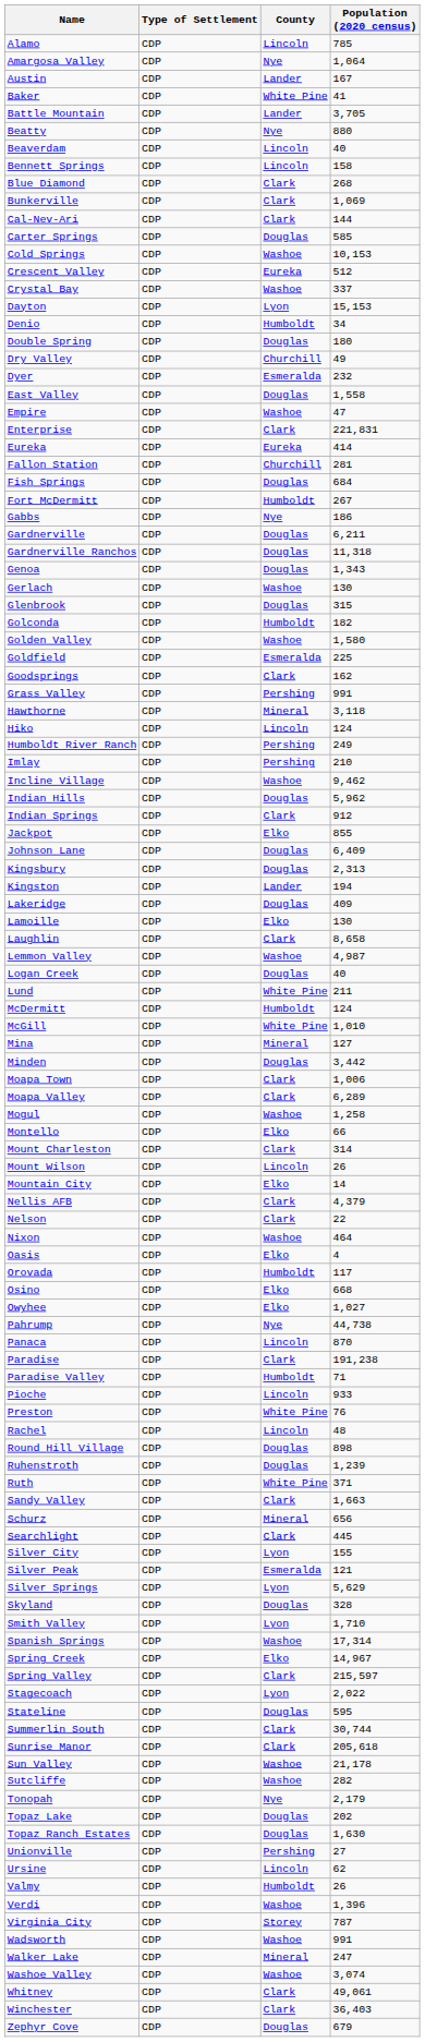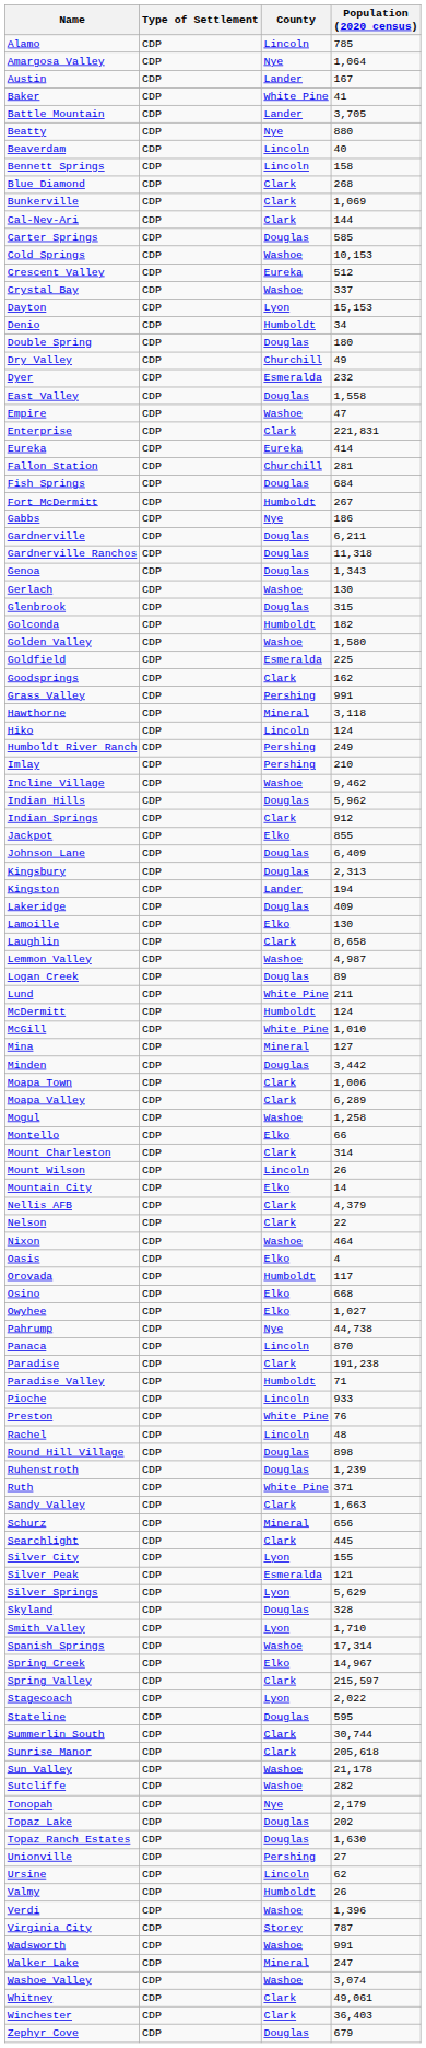 <table class="wikitable sortable">
 <tr>
 <th>Name</th>
 <th>Type of Settlement</th>
 <th>County</th>
 <th>Population<br>(<a href='#'>2020 census</a>)</th>
 </tr>
 <tr>
 <td><a href='#'>Alamo</a></td>
 <td>CDP</td>
 <td><a href='#'>Lincoln</a></td>
 <td>785</td>
 </tr>
 <tr>
 <td><a href='#'>Amargosa Valley</a></td>
 <td>CDP</td>
 <td><a href='#'>Nye</a></td>
 <td>1,064</td>
 </tr>
 <tr>
 <td><a href='#'>Austin</a></td>
 <td>CDP</td>
 <td><a href='#'>Lander</a></td>
 <td>167</td>
 </tr>
 <tr>
 <td><a href='#'>Baker</a></td>
 <td>CDP</td>
 <td><a href='#'>White Pine</a></td>
 <td>41</td>
 </tr>
 <tr>
 <td><a href='#'>Battle Mountain</a></td>
 <td>CDP</td>
 <td><a href='#'>Lander</a></td>
 <td>3,705</td>
 </tr>
 <tr>
 <td><a href='#'>Beatty</a></td>
 <td>CDP</td>
 <td><a href='#'>Nye</a></td>
 <td>880</td>
 </tr>
 <tr>
 <td><a href='#'>Beaverdam</a></td>
 <td>CDP</td>
 <td><a href='#'>Lincoln</a></td>
 <td>40</td>
 </tr>
 <tr>
 <td><a href='#'>Bennett Springs</a></td>
 <td>CDP</td>
 <td><a href='#'>Lincoln</a></td>
 <td>158</td>
 </tr>
 <tr>
 <td><a href='#'>Blue Diamond</a></td>
 <td>CDP</td>
 <td><a href='#'>Clark</a></td>
 <td>268</td>
 </tr>
 <tr>
 <td><a href='#'>Bunkerville</a></td>
 <td>CDP</td>
 <td><a href='#'>Clark</a></td>
 <td>1,069</td>
 </tr>
 <tr>
 <td><a href='#'>Cal-Nev-Ari</a></td>
 <td>CDP</td>
 <td><a href='#'>Clark</a></td>
 <td>144</td>
 </tr>
 <tr>
 <td><a href='#'>Carter Springs</a></td>
 <td>CDP</td>
 <td><a href='#'>Douglas</a></td>
 <td>585</td>
 </tr>
 <tr>
 <td><a href='#'>Cold Springs</a></td>
 <td>CDP</td>
 <td><a href='#'>Washoe</a></td>
 <td>10,153</td>
 </tr>
 <tr>
 <td><a href='#'>Crescent Valley</a></td>
 <td>CDP</td>
 <td><a href='#'>Eureka</a></td>
 <td>512</td>
 </tr>
 <tr>
 <td><a href='#'>Crystal Bay</a></td>
 <td>CDP</td>
 <td><a href='#'>Washoe</a></td>
 <td>337</td>
 </tr>
 <tr>
 <td><a href='#'>Dayton</a></td>
 <td>CDP</td>
 <td><a href='#'>Lyon</a></td>
 <td>15,153</td>
 </tr>
 <tr>
 <td><a href='#'>Denio</a></td>
 <td>CDP</td>
 <td><a href='#'>Humboldt</a></td>
 <td>34</td>
 </tr>
 <tr>
 <td><a href='#'>Double Spring</a></td>
 <td>CDP</td>
 <td><a href='#'>Douglas</a></td>
 <td>180</td>
 </tr>
 <tr>
 <td><a href='#'>Dry Valley</a></td>
 <td>CDP</td>
 <td><a href='#'>Churchill</a></td>
 <td>49</td>
 </tr>
 <tr>
 <td><a href='#'>Dyer</a></td>
 <td>CDP</td>
 <td><a href='#'>Esmeralda</a></td>
 <td>232</td>
 </tr>
 <tr>
 <td><a href='#'>East Valley</a></td>
 <td>CDP</td>
 <td><a href='#'>Douglas</a></td>
 <td>1,558</td>
 </tr>
 <tr>
 <td><a href='#'>Empire</a></td>
 <td>CDP</td>
 <td><a href='#'>Washoe</a></td>
 <td>47</td>
 </tr>
 <tr>
 <td><a href='#'>Enterprise</a></td>
 <td>CDP</td>
 <td><a href='#'>Clark</a></td>
 <td>221,831</td>
 </tr>
 <tr>
 <td><a href='#'>Eureka</a></td>
 <td>CDP</td>
 <td><a href='#'>Eureka</a></td>
 <td>414</td>
 </tr>
 <tr>
 <td><a href='#'>Fallon Station</a></td>
 <td>CDP</td>
 <td><a href='#'>Churchill</a></td>
 <td>281</td>
 </tr>
 <tr>
 <td><a href='#'>Fish Springs</a></td>
 <td>CDP</td>
 <td><a href='#'>Douglas</a></td>
 <td>684</td>
 </tr>
 <tr>
 <td><a href='#'>Fort McDermitt</a></td>
 <td>CDP</td>
 <td><a href='#'>Humboldt</a></td>
 <td>267</td>
 </tr>
 <tr>
 <td><a href='#'>Gabbs</a></td>
 <td>CDP</td>
 <td><a href='#'>Nye</a></td>
 <td>186</td>
 </tr>
 <tr>
 <td><a href='#'>Gardnerville</a></td>
 <td>CDP</td>
 <td><a href='#'>Douglas</a></td>
 <td>6,211</td>
 </tr>
 <tr>
 <td><a href='#'>Gardnerville Ranchos</a></td>
 <td>CDP</td>
 <td><a href='#'>Douglas</a></td>
 <td>11,318</td>
 </tr>
 <tr>
 <td><a href='#'>Genoa</a></td>
 <td>CDP</td>
 <td><a href='#'>Douglas</a></td>
 <td>1,343</td>
 </tr>
 <tr>
 <td><a href='#'>Gerlach</a></td>
 <td>CDP</td>
 <td><a href='#'>Washoe</a></td>
 <td>130</td>
 </tr>
 <tr>
 <td><a href='#'>Glenbrook</a></td>
 <td>CDP</td>
 <td><a href='#'>Douglas</a></td>
 <td>315</td>
 </tr>
 <tr>
 <td><a href='#'>Golconda</a></td>
 <td>CDP</td>
 <td><a href='#'>Humboldt</a></td>
 <td>182</td>
 </tr>
 <tr>
 <td><a href='#'>Golden Valley</a></td>
 <td>CDP</td>
 <td><a href='#'>Washoe</a></td>
 <td>1,580</td>
 </tr>
 <tr>
 <td><a href='#'>Goldfield</a></td>
 <td>CDP</td>
 <td><a href='#'>Esmeralda</a></td>
 <td>225</td>
 </tr>
 <tr>
 <td><a href='#'>Goodsprings</a></td>
 <td>CDP</td>
 <td><a href='#'>Clark</a></td>
 <td>162</td>
 </tr>
 <tr>
 <td><a href='#'>Grass Valley</a></td>
 <td>CDP</td>
 <td><a href='#'>Pershing</a></td>
 <td>991</td>
 </tr>
 <tr>
 <td><a href='#'>Hawthorne</a></td>
 <td>CDP</td>
 <td><a href='#'>Mineral</a></td>
 <td>3,118</td>
 </tr>
 <tr>
 <td><a href='#'>Hiko</a></td>
 <td>CDP</td>
 <td><a href='#'>Lincoln</a></td>
 <td>124</td>
 </tr>
 <tr>
 <td><a href='#'>Humboldt River Ranch</a></td>
 <td>CDP</td>
 <td><a href='#'>Pershing</a></td>
 <td>249</td>
 </tr>
 <tr>
 <td><a href='#'>Imlay</a></td>
 <td>CDP</td>
 <td><a href='#'>Pershing</a></td>
 <td>210</td>
 </tr>
 <tr>
 <td><a href='#'>Incline Village</a></td>
 <td>CDP</td>
 <td><a href='#'>Washoe</a></td>
 <td>9,462</td>
 </tr>
 <tr>
 <td><a href='#'>Indian Hills</a></td>
 <td>CDP</td>
 <td><a href='#'>Douglas</a></td>
 <td>5,962</td>
 </tr>
 <tr>
 <td><a href='#'>Indian Springs</a></td>
 <td>CDP</td>
 <td><a href='#'>Clark</a></td>
 <td>912</td>
 </tr>
 <tr>
 <td><a href='#'>Jackpot</a></td>
 <td>CDP</td>
 <td><a href='#'>Elko</a></td>
 <td>855</td>
 </tr>
 <tr>
 <td><a href='#'>Johnson Lane</a></td>
 <td>CDP</td>
 <td><a href='#'>Douglas</a></td>
 <td>6,409</td>
 </tr>
 <tr>
 <td><a href='#'>Kingsbury</a></td>
 <td>CDP</td>
 <td><a href='#'>Douglas</a></td>
 <td>2,313</td>
 </tr>
 <tr>
 <td><a href='#'>Kingston</a></td>
 <td>CDP</td>
 <td><a href='#'>Lander</a></td>
 <td>194</td>
 </tr>
 <tr>
 <td><a href='#'>Lakeridge</a></td>
 <td>CDP</td>
 <td><a href='#'>Douglas</a></td>
 <td>409</td>
 </tr>
 <tr>
 <td><a href='#'>Lamoille</a></td>
 <td>CDP</td>
 <td><a href='#'>Elko</a></td>
 <td>130</td>
 </tr>
 <tr>
 <td><a href='#'>Laughlin</a></td>
 <td>CDP</td>
 <td><a href='#'>Clark</a></td>
 <td>8,658</td>
 </tr>
 <tr>
 <td><a href='#'>Lemmon Valley</a></td>
 <td>CDP</td>
 <td><a href='#'>Washoe</a></td>
 <td>4,987</td>
 </tr>
 <tr>
 <td><a href='#'>Logan Creek</a></td>
 <td>CDP</td>
 <td><a href='#'>Douglas</a></td>
-<td>40</td>
+<td>89</td>
 </tr>
 <tr>
 <td><a href='#'>Lund</a></td>
 <td>CDP</td>
 <td><a href='#'>White Pine</a></td>
 <td>211</td>
 </tr>
 <tr>
 <td><a href='#'>McDermitt</a></td>
 <td>CDP</td>
 <td><a href='#'>Humboldt</a></td>
 <td>124</td>
 </tr>
 <tr>
 <td><a href='#'>McGill</a></td>
 <td>CDP</td>
 <td><a href='#'>White Pine</a></td>
 <td>1,010</td>
 </tr>
 <tr>
 <td><a href='#'>Mina</a></td>
 <td>CDP</td>
 <td><a href='#'>Mineral</a></td>
 <td>127</td>
 </tr>
 <tr>
 <td><a href='#'>Minden</a></td>
 <td>CDP</td>
 <td><a href='#'>Douglas</a></td>
 <td>3,442</td>
 </tr>
 <tr>
 <td><a href='#'>Moapa Town</a></td>
 <td>CDP</td>
 <td><a href='#'>Clark</a></td>
 <td>1,006</td>
 </tr>
 <tr>
 <td><a href='#'>Moapa Valley</a></td>
 <td>CDP</td>
 <td><a href='#'>Clark</a></td>
 <td>6,289</td>
 </tr>
 <tr>
 <td><a href='#'>Mogul</a></td>
 <td>CDP</td>
 <td><a href='#'>Washoe</a></td>
 <td>1,258</td>
 </tr>
 <tr>
 <td><a href='#'>Montello</a></td>
 <td>CDP</td>
 <td><a href='#'>Elko</a></td>
 <td>66</td>
 </tr>
 <tr>
 <td><a href='#'>Mount Charleston</a></td>
 <td>CDP</td>
 <td><a href='#'>Clark</a></td>
 <td>314</td>
 </tr>
 <tr>
 <td><a href='#'>Mount Wilson</a></td>
 <td>CDP</td>
 <td><a href='#'>Lincoln</a></td>
 <td>26</td>
 </tr>
 <tr>
 <td><a href='#'>Mountain City</a></td>
 <td>CDP</td>
 <td><a href='#'>Elko</a></td>
 <td>14</td>
 </tr>
 <tr>
 <td><a href='#'>Nellis AFB</a></td>
 <td>CDP</td>
 <td><a href='#'>Clark</a></td>
 <td>4,379</td>
 </tr>
 <tr>
 <td><a href='#'>Nelson</a></td>
 <td>CDP</td>
 <td><a href='#'>Clark</a></td>
 <td>22</td>
 </tr>
 <tr>
 <td><a href='#'>Nixon</a></td>
 <td>CDP</td>
 <td><a href='#'>Washoe</a></td>
 <td>464</td>
 </tr>
 <tr>
 <td><a href='#'>Oasis</a></td>
 <td>CDP</td>
 <td><a href='#'>Elko</a></td>
 <td>4</td>
 </tr>
 <tr>
 <td><a href='#'>Orovada</a></td>
 <td>CDP</td>
 <td><a href='#'>Humboldt</a></td>
 <td>117</td>
 </tr>
 <tr>
 <td><a href='#'>Osino</a></td>
 <td>CDP</td>
 <td><a href='#'>Elko</a></td>
 <td>668</td>
 </tr>
 <tr>
 <td><a href='#'>Owyhee</a></td>
 <td>CDP</td>
 <td><a href='#'>Elko</a></td>
 <td>1,027</td>
 </tr>
 <tr>
 <td><a href='#'>Pahrump</a></td>
 <td>CDP</td>
 <td><a href='#'>Nye</a></td>
 <td>44,738</td>
 </tr>
 <tr>
 <td><a href='#'>Panaca</a></td>
 <td>CDP</td>
 <td><a href='#'>Lincoln</a></td>
 <td>870</td>
 </tr>
 <tr>
 <td><a href='#'>Paradise</a></td>
 <td>CDP</td>
 <td><a href='#'>Clark</a></td>
 <td>191,238</td>
 </tr>
 <tr>
 <td><a href='#'>Paradise Valley</a></td>
 <td>CDP</td>
 <td><a href='#'>Humboldt</a></td>
 <td>71</td>
 </tr>
 <tr>
 <td><a href='#'>Pioche</a></td>
 <td>CDP</td>
 <td><a href='#'>Lincoln</a></td>
 <td>933</td>
 </tr>
 <tr>
 <td><a href='#'>Preston</a></td>
 <td>CDP</td>
 <td><a href='#'>White Pine</a></td>
 <td>76</td>
 </tr>
 <tr>
 <td><a href='#'>Rachel</a></td>
 <td>CDP</td>
 <td><a href='#'>Lincoln</a></td>
 <td>48</td>
 </tr>
 <tr>
 <td><a href='#'>Round Hill Village</a></td>
 <td>CDP</td>
 <td><a href='#'>Douglas</a></td>
 <td>898</td>
 </tr>
 <tr>
 <td><a href='#'>Ruhenstroth</a></td>
 <td>CDP</td>
 <td><a href='#'>Douglas</a></td>
 <td>1,239</td>
 </tr>
 <tr>
 <td><a href='#'>Ruth</a></td>
 <td>CDP</td>
 <td><a href='#'>White Pine</a></td>
 <td>371</td>
 </tr>
 <tr>
 <td><a href='#'>Sandy Valley</a></td>
 <td>CDP</td>
 <td><a href='#'>Clark</a></td>
 <td>1,663</td>
 </tr>
 <tr>
 <td><a href='#'>Schurz</a></td>
 <td>CDP</td>
 <td><a href='#'>Mineral</a></td>
 <td>656</td>
 </tr>
 <tr>
 <td><a href='#'>Searchlight</a></td>
 <td>CDP</td>
 <td><a href='#'>Clark</a></td>
 <td>445</td>
 </tr>
 <tr>
 <td><a href='#'>Silver City</a></td>
 <td>CDP</td>
 <td><a href='#'>Lyon</a></td>
 <td>155</td>
 </tr>
 <tr>
 <td><a href='#'>Silver Peak</a></td>
 <td>CDP</td>
 <td><a href='#'>Esmeralda</a></td>
 <td>121</td>
 </tr>
 <tr>
 <td><a href='#'>Silver Springs</a></td>
 <td>CDP</td>
 <td><a href='#'>Lyon</a></td>
 <td>5,629</td>
 </tr>
 <tr>
 <td><a href='#'>Skyland</a></td>
 <td>CDP</td>
 <td><a href='#'>Douglas</a></td>
 <td>328</td>
 </tr>
 <tr>
 <td><a href='#'>Smith Valley</a></td>
 <td>CDP</td>
 <td><a href='#'>Lyon</a></td>
 <td>1,710</td>
 </tr>
 <tr>
 <td><a href='#'>Spanish Springs</a></td>
 <td>CDP</td>
 <td><a href='#'>Washoe</a></td>
 <td>17,314</td>
 </tr>
 <tr>
 <td><a href='#'>Spring Creek</a></td>
 <td>CDP</td>
 <td><a href='#'>Elko</a></td>
 <td>14,967</td>
 </tr>
 <tr>
 <td><a href='#'>Spring Valley</a></td>
 <td>CDP</td>
 <td><a href='#'>Clark</a></td>
 <td>215,597</td>
 </tr>
 <tr>
 <td><a href='#'>Stagecoach</a></td>
 <td>CDP</td>
 <td><a href='#'>Lyon</a></td>
 <td>2,022</td>
 </tr>
 <tr>
 <td><a href='#'>Stateline</a></td>
 <td>CDP</td>
 <td><a href='#'>Douglas</a></td>
 <td>595</td>
 </tr>
 <tr>
 <td><a href='#'>Summerlin South</a></td>
 <td>CDP</td>
 <td><a href='#'>Clark</a></td>
 <td>30,744</td>
 </tr>
 <tr>
 <td><a href='#'>Sunrise Manor</a></td>
 <td>CDP</td>
 <td><a href='#'>Clark</a></td>
 <td>205,618</td>
 </tr>
 <tr>
 <td><a href='#'>Sun Valley</a></td>
 <td>CDP</td>
 <td><a href='#'>Washoe</a></td>
 <td>21,178</td>
 </tr>
 <tr>
 <td><a href='#'>Sutcliffe</a></td>
 <td>CDP</td>
 <td><a href='#'>Washoe</a></td>
 <td>282</td>
 </tr>
 <tr>
 <td><a href='#'>Tonopah</a></td>
 <td>CDP</td>
 <td><a href='#'>Nye</a></td>
 <td>2,179</td>
 </tr>
 <tr>
 <td><a href='#'>Topaz Lake</a></td>
 <td>CDP</td>
 <td><a href='#'>Douglas</a></td>
 <td>202</td>
 </tr>
 <tr>
 <td><a href='#'>Topaz Ranch Estates</a></td>
 <td>CDP</td>
 <td><a href='#'>Douglas</a></td>
 <td>1,630</td>
 </tr>
 <tr>
 <td><a href='#'>Unionville</a></td>
 <td>CDP</td>
 <td><a href='#'>Pershing</a></td>
 <td>27</td>
 </tr>
 <tr>
 <td><a href='#'>Ursine</a></td>
 <td>CDP</td>
 <td><a href='#'>Lincoln</a></td>
 <td>62</td>
 </tr>
 <tr>
 <td><a href='#'>Valmy</a></td>
 <td>CDP</td>
 <td><a href='#'>Humboldt</a></td>
 <td>26</td>
 </tr>
 <tr>
 <td><a href='#'>Verdi</a></td>
 <td>CDP</td>
 <td><a href='#'>Washoe</a></td>
 <td>1,396</td>
 </tr>
 <tr>
 <td><a href='#'>Virginia City</a></td>
 <td>CDP</td>
 <td><a href='#'>Storey</a></td>
 <td>787</td>
 </tr>
 <tr>
 <td><a href='#'>Wadsworth</a></td>
 <td>CDP</td>
 <td><a href='#'>Washoe</a></td>
 <td>991</td>
 </tr>
 <tr>
 <td><a href='#'>Walker Lake</a></td>
 <td>CDP</td>
 <td><a href='#'>Mineral</a></td>
 <td>247</td>
 </tr>
 <tr>
 <td><a href='#'>Washoe Valley</a></td>
 <td>CDP</td>
 <td><a href='#'>Washoe</a></td>
 <td>3,074</td>
 </tr>
 <tr>
 <td><a href='#'>Whitney</a></td>
 <td>CDP</td>
 <td><a href='#'>Clark</a></td>
 <td>49,061</td>
 </tr>
 <tr>
 <td><a href='#'>Winchester</a></td>
 <td>CDP</td>
 <td><a href='#'>Clark</a></td>
 <td>36,403</td>
 </tr>
 <tr>
 <td><a href='#'>Zephyr Cove</a></td>
 <td>CDP</td>
 <td><a href='#'>Douglas</a></td>
 <td>679</td>
 </tr>
 </table>
